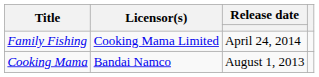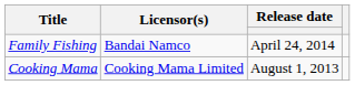 <table class="wikitable plainrowheaders sortable">
 <tr>
 <th rowspan="2">Title</th>
 <th rowspan="2">Licensor(s)</th>
 <th colspan="1">Release date</th>
 <th rowspan="2" class="unsortable"></th>
 </tr>
 <tr>
 <th data-sort-type="date"></th>
 </tr>
 <tr>
 <td><em><a href='#'>Family Fishing</a></em></td>
-<td><a href='#'>Cooking Mama Limited</a></td>
+<td><a href='#'>Bandai Namco</a></td>
 <td>April 24, 2014</td>
 <td></td>
 </tr>
 <tr>
 <td><em><a href='#'>Cooking Mama</a></em></td>
-<td><a href='#'>Bandai Namco</a></td>
+<td><a href='#'>Cooking Mama Limited</a></td>
 <td>August 1, 2013</td>
 <td></td>
 </tr>
 </table>
